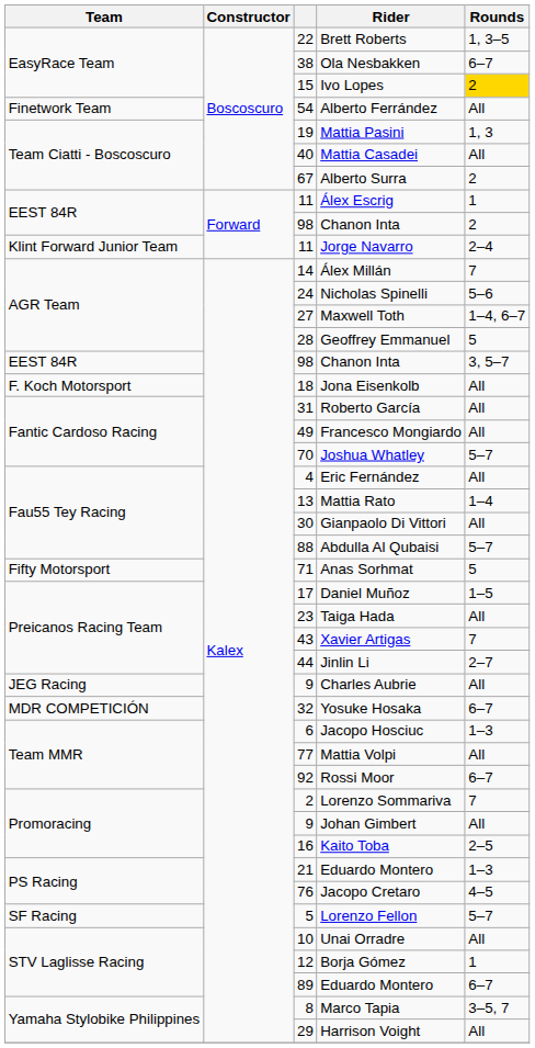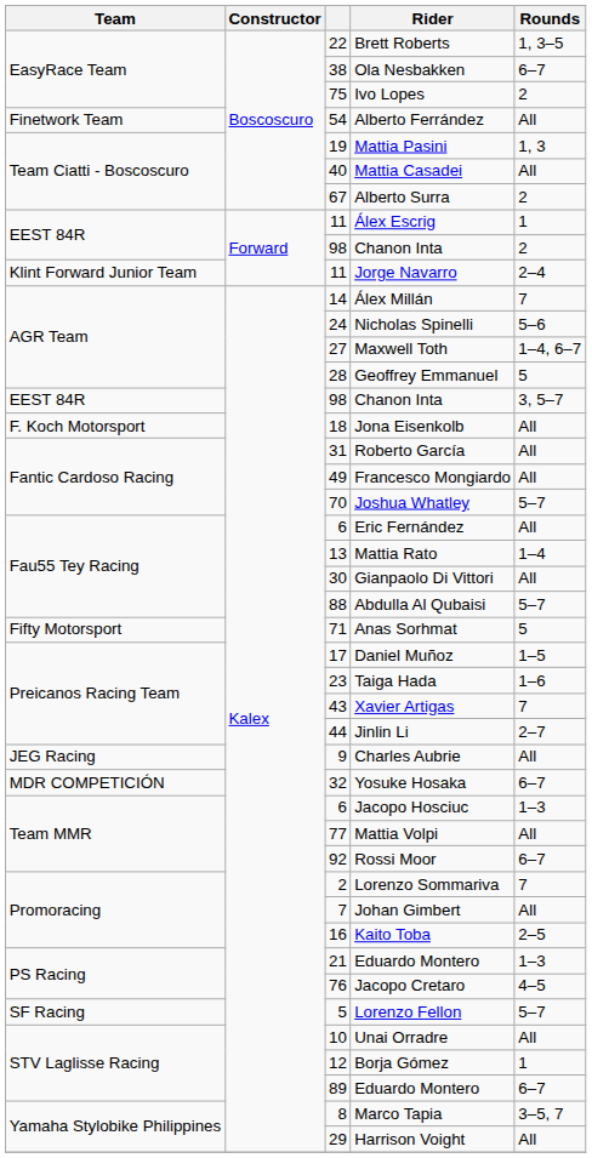 <table class="wikitable" style="font-size:85%;">
 <tr>
 <th>Team</th>
 <th>Constructor</th>
 <th></th>
 <th>Rider</th>
 <th>Rounds</th>
 </tr>
 <tr>
 <td rowspan="3"> EasyRace Team</td>
 <td rowspan="7"> <a href='#'>Boscoscuro</a></td>
 <td align="right">22</td>
 <td> Brett Roberts</td>
 <td>1, 3–5</td>
 </tr>
 <tr>
 <td align="right">38</td>
 <td> Ola Nesbakken</td>
 <td>6–7</td>
 </tr>
 <tr>
-<td align="right">15</td>
+<td align="right">75</td>
 <td> Ivo Lopes</td>
-<td style="background: gold;">2</td>
+<td>2</td>
 </tr>
 <tr>
 <td> Finetwork Team</td>
 <td align="right">54</td>
 <td> Alberto Ferrández</td>
 <td>All</td>
 </tr>
 <tr>
 <td rowspan="3"> Team Ciatti - Boscoscuro</td>
 <td align="right">19</td>
 <td> <a href='#'>Mattia Pasini</a></td>
 <td>1, 3</td>
 </tr>
 <tr>
 <td align="right">40</td>
 <td> <a href='#'>Mattia Casadei</a></td>
 <td>All</td>
 </tr>
 <tr>
 <td align="right">67</td>
 <td> Alberto Surra</td>
 <td>2</td>
 </tr>
 <tr>
 <td rowspan="2"> EEST 84R</td>
 <td rowspan="3"> <a href='#'>Forward</a></td>
 <td align="right">11</td>
 <td> <a href='#'>Álex Escrig</a></td>
 <td>1</td>
 </tr>
 <tr>
 <td align="right">98</td>
 <td> Chanon Inta</td>
 <td>2</td>
 </tr>
 <tr>
 <td> Klint Forward Junior Team</td>
 <td align="right">11</td>
 <td> <a href='#'>Jorge Navarro</a></td>
 <td>2–4</td>
 </tr>
 <tr>
 <td rowspan="4"> AGR Team</td>
 <td rowspan="34"> <a href='#'>Kalex</a></td>
 <td align="right">14</td>
 <td> Álex Millán</td>
 <td>7</td>
 </tr>
 <tr>
 <td align="right">24</td>
 <td> Nicholas Spinelli</td>
 <td>5–6</td>
 </tr>
 <tr>
 <td align="right">27</td>
 <td> Maxwell Toth</td>
 <td>1–4, 6–7</td>
 </tr>
 <tr>
 <td align="right">28</td>
 <td> Geoffrey Emmanuel</td>
 <td>5</td>
 </tr>
 <tr>
 <td> EEST 84R</td>
 <td align="right">98</td>
 <td> Chanon Inta</td>
 <td>3, 5–7</td>
 </tr>
 <tr>
 <td> F. Koch Motorsport</td>
 <td align="right">18</td>
 <td> Jona Eisenkolb</td>
 <td>All</td>
 </tr>
 <tr>
 <td rowspan="3"> Fantic Cardoso Racing</td>
 <td align="right">31</td>
 <td> Roberto García</td>
 <td>All</td>
 </tr>
 <tr>
 <td align="right">49</td>
 <td> Francesco Mongiardo</td>
 <td>All</td>
 </tr>
 <tr>
 <td align="right">70</td>
 <td> <a href='#'>Joshua Whatley</a></td>
 <td>5–7</td>
 </tr>
 <tr>
 <td rowspan="4"> Fau55 Tey Racing</td>
-<td align="right">4</td>
+<td align="right">6</td>
 <td> Eric Fernández</td>
 <td>All</td>
 </tr>
 <tr>
 <td align="right">13</td>
 <td> Mattia Rato</td>
 <td>1–4</td>
 </tr>
 <tr>
 <td align="right">30</td>
 <td> Gianpaolo Di Vittori</td>
 <td>All</td>
 </tr>
 <tr>
 <td align="right">88</td>
 <td> Abdulla Al Qubaisi</td>
 <td>5–7</td>
 </tr>
 <tr>
 <td> Fifty Motorsport</td>
 <td align="right">71</td>
 <td> Anas Sorhmat</td>
 <td>5</td>
 </tr>
 <tr>
 <td rowspan="4"> Preicanos Racing Team</td>
 <td align="right">17</td>
 <td> Daniel Muñoz</td>
 <td>1–5</td>
 </tr>
 <tr>
 <td align="right">23</td>
 <td> Taiga Hada</td>
-<td>All</td>
+<td>1–6</td>
 </tr>
 <tr>
 <td align="right">43</td>
 <td> <a href='#'>Xavier Artigas</a></td>
 <td>7</td>
 </tr>
 <tr>
 <td align="right">44</td>
 <td> Jinlin Li</td>
 <td>2–7</td>
 </tr>
 <tr>
 <td> JEG Racing</td>
 <td align="right">9</td>
 <td> Charles Aubrie</td>
 <td>All</td>
 </tr>
 <tr>
 <td> MDR COMPETICIÓN</td>
 <td align="right">32</td>
 <td> Yosuke Hosaka</td>
 <td>6–7</td>
 </tr>
 <tr>
 <td rowspan="3"> Team MMR</td>
 <td align="right">6</td>
 <td> Jacopo Hosciuc</td>
 <td>1–3</td>
 </tr>
 <tr>
 <td align="right">77</td>
 <td> Mattia Volpi</td>
 <td>All</td>
 </tr>
 <tr>
 <td align="right">92</td>
 <td> Rossi Moor</td>
 <td>6–7</td>
 </tr>
 <tr>
 <td rowspan="3"> Promoracing</td>
 <td align="right">2</td>
 <td> Lorenzo Sommariva</td>
 <td>7</td>
 </tr>
 <tr>
-<td align="right">9</td>
+<td align="right">7</td>
 <td> Johan Gimbert</td>
 <td>All</td>
 </tr>
 <tr>
 <td align="right">16</td>
 <td> <a href='#'>Kaito Toba</a></td>
 <td>2–5</td>
 </tr>
 <tr>
 <td rowspan="2"> PS Racing</td>
 <td align="right">21</td>
 <td> Eduardo Montero</td>
 <td>1–3</td>
 </tr>
 <tr>
 <td align="right">76</td>
 <td> Jacopo Cretaro</td>
 <td>4–5</td>
 </tr>
 <tr>
 <td> SF Racing</td>
 <td align="right">5</td>
 <td> <a href='#'>Lorenzo Fellon</a></td>
 <td>5–7</td>
 </tr>
 <tr>
 <td rowspan="3"> STV Laglisse Racing</td>
 <td align="right">10</td>
 <td> Unai Orradre</td>
 <td>All</td>
 </tr>
 <tr>
 <td align="right">12</td>
 <td> Borja Gómez</td>
 <td>1</td>
 </tr>
 <tr>
 <td align="right">89</td>
 <td> Eduardo Montero</td>
 <td>6–7</td>
 </tr>
 <tr>
 <td rowspan="2"> Yamaha Stylobike Philippines</td>
 <td align="right">8</td>
 <td> Marco Tapia</td>
 <td>3–5, 7</td>
 </tr>
 <tr>
 <td align="right">29</td>
 <td> Harrison Voight</td>
 <td>All</td>
 </tr>
 <tr>
 </tr>
 </table>
